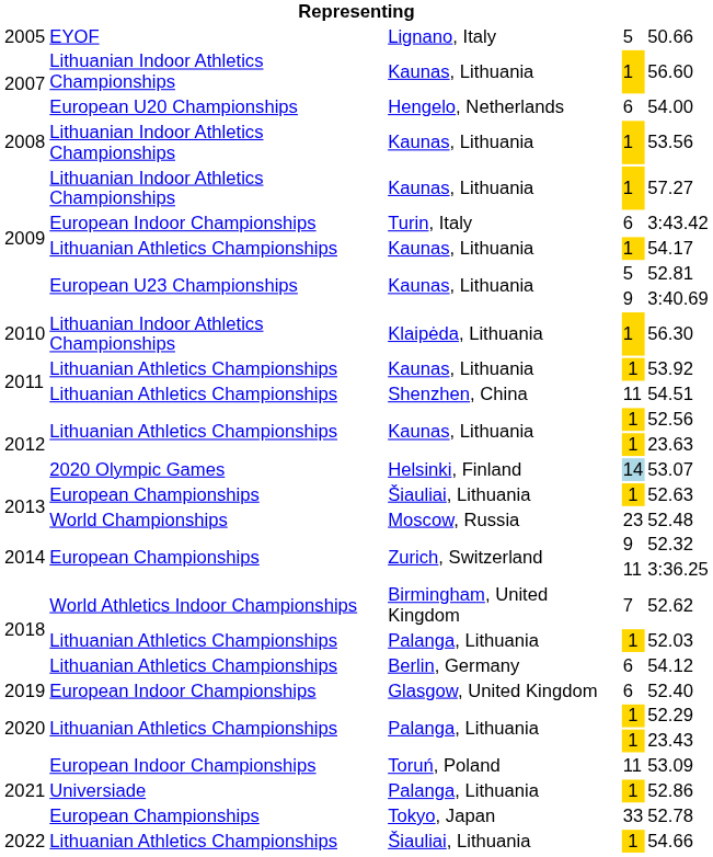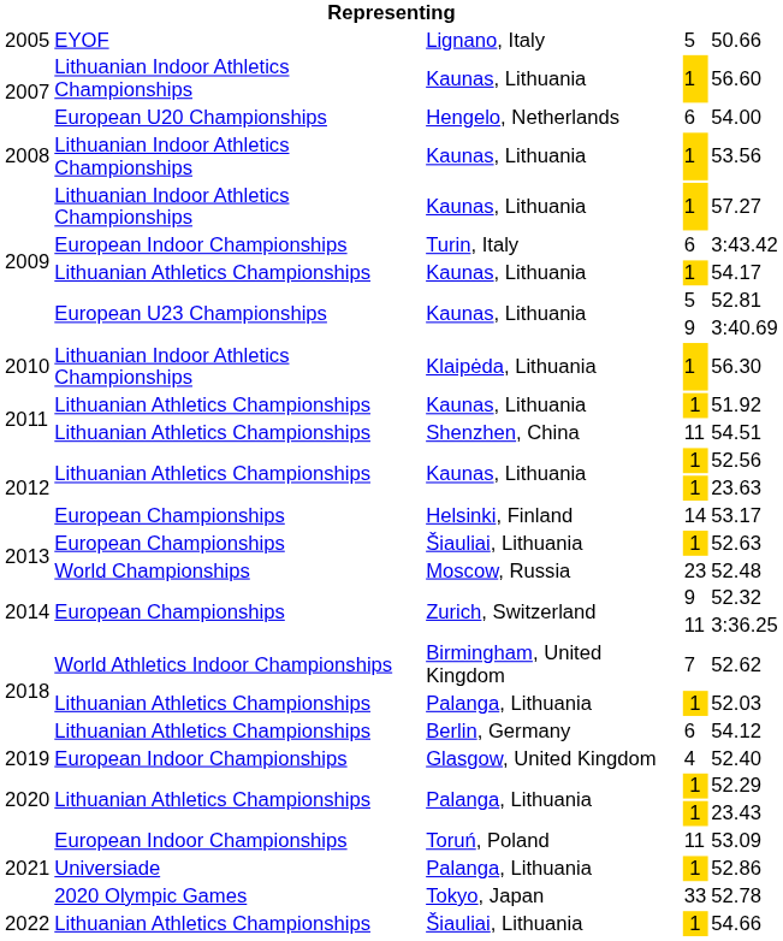 <table>
 <tr>
 <th colspan="6">Representing </th>
 </tr>
 <tr>
 <td>2005</td>
 <td><a href='#'>EYOF</a></td>
 <td><a href='#'>Lignano</a>, Italy</td>
 <td>5</td>
 <td>50.66</td>
 </tr>
 <tr>
 <td rowspan=2>2007</td>
 <td><a href='#'>Lithuanian Indoor Athletics Championships</a></td>
 <td><a href='#'>Kaunas</a>, Lithuania</td>
 <td bgcolor="gold">1</td>
 <td>56.60</td>
 </tr>
 <tr>
 <td><a href='#'>European U20 Championships</a></td>
 <td><a href='#'>Hengelo</a>, Netherlands</td>
 <td>6</td>
 <td>54.00</td>
 </tr>
 <tr>
 <td>2008</td>
 <td><a href='#'>Lithuanian Indoor Athletics Championships</a></td>
 <td><a href='#'>Kaunas</a>, Lithuania</td>
 <td bgcolor="gold">1</td>
 <td>53.56</td>
 </tr>
 <tr>
 <td rowspan=5>2009</td>
 <td><a href='#'>Lithuanian Indoor Athletics Championships</a></td>
 <td><a href='#'>Kaunas</a>, Lithuania</td>
 <td bgcolor="gold">1</td>
 <td>57.27</td>
 </tr>
 <tr>
 <td><a href='#'>European Indoor Championships</a></td>
 <td><a href='#'>Turin</a>, Italy</td>
 <td>6</td>
 <td>3:43.42</td>
 </tr>
 <tr>
 <td><a href='#'>Lithuanian Athletics Championships</a></td>
 <td><a href='#'>Kaunas</a>, Lithuania</td>
 <td bgcolor="gold">1</td>
 <td>54.17</td>
 </tr>
 <tr>
 <td rowspan=2><a href='#'>European U23 Championships</a></td>
 <td rowspan=2><a href='#'>Kaunas</a>, Lithuania</td>
 <td>5</td>
 <td>52.81</td>
 </tr>
 <tr>
 <td>9</td>
 <td>3:40.69</td>
 </tr>
 <tr>
 <td>2010</td>
 <td><a href='#'>Lithuanian Indoor Athletics Championships</a></td>
 <td><a href='#'>Klaipėda</a>, Lithuania</td>
 <td bgcolor="gold">1</td>
 <td>56.30</td>
 </tr>
 <tr>
 <td rowspan=2>2011</td>
 <td><a href='#'>Lithuanian Athletics Championships</a></td>
 <td><a href='#'>Kaunas</a>, Lithuania</td>
 <td bgcolor="gold" align="center">1</td>
-<td>53.92</td>
+<td>51.92</td>
 </tr>
 <tr>
 <td><a href='#'>Lithuanian Athletics Championships</a></td>
 <td><a href='#'>Shenzhen</a>, China</td>
 <td>11</td>
 <td>54.51</td>
 </tr>
 <tr>
 <td rowspan=3>2012</td>
 <td rowspan=2><a href='#'>Lithuanian Athletics Championships</a></td>
 <td rowspan=2><a href='#'>Kaunas</a>, Lithuania</td>
 <td bgcolor="gold" align="center">1</td>
 <td>52.56</td>
 </tr>
 <tr>
 <td bgcolor="gold" align="center">1</td>
 <td>23.63</td>
 </tr>
 <tr>
-<td><a href='#'>2020 Olympic Games</a></td>
+<td><a href='#'>European Championships</a></td>
 <td><a href='#'>Helsinki</a>, Finland</td>
-<td style="background: lightblue;">14</td>
-<td>53.07</td>
+<td>14</td>
+<td>53.17</td>
 </tr>
 <tr>
 <td rowspan=2>2013</td>
 <td><a href='#'>European Championships</a></td>
 <td><a href='#'>Šiauliai</a>, Lithuania</td>
 <td bgcolor="gold" align="center">1</td>
 <td>52.63</td>
 </tr>
 <tr>
 <td><a href='#'>World Championships</a></td>
 <td><a href='#'>Moscow</a>, Russia</td>
 <td>23</td>
 <td>52.48</td>
 </tr>
 <tr>
 <td rowspan=2>2014</td>
 <td rowspan=2><a href='#'>European Championships</a></td>
 <td rowspan=2><a href='#'>Zurich</a>, Switzerland</td>
 <td>9</td>
 <td>52.32</td>
 </tr>
 <tr>
 <td>11</td>
 <td>3:36.25</td>
 </tr>
 <tr>
 <td rowspan=3>2018</td>
 <td><a href='#'>World Athletics Indoor Championships</a></td>
 <td><a href='#'>Birmingham</a>, United Kingdom</td>
 <td>7</td>
 <td>52.62</td>
 </tr>
 <tr>
 <td><a href='#'>Lithuanian Athletics Championships</a></td>
 <td><a href='#'>Palanga</a>, Lithuania</td>
 <td bgcolor="gold" align="center">1</td>
 <td>52.03</td>
 </tr>
 <tr>
 <td><a href='#'>Lithuanian Athletics Championships</a></td>
 <td><a href='#'>Berlin</a>, Germany</td>
 <td>6</td>
 <td>54.12</td>
 </tr>
 <tr>
 <td>2019</td>
 <td><a href='#'>European Indoor Championships</a></td>
 <td><a href='#'>Glasgow</a>, United Kingdom</td>
-<td>6</td>
+<td>4</td>
 <td>52.40</td>
 </tr>
 <tr>
 <td rowspan=2>2020</td>
 <td rowspan=2><a href='#'>Lithuanian Athletics Championships</a></td>
 <td rowspan=2><a href='#'>Palanga</a>, Lithuania</td>
 <td bgcolor="gold" align="center">1</td>
 <td>52.29</td>
 </tr>
 <tr>
 <td bgcolor="gold" align="center">1</td>
 <td>23.43</td>
 </tr>
 <tr>
 <td rowspan=3>2021</td>
 <td><a href='#'>European Indoor Championships</a></td>
 <td><a href='#'>Toruń</a>, Poland</td>
 <td>11</td>
 <td>53.09</td>
 </tr>
 <tr>
 <td><a href='#'>Universiade</a></td>
 <td><a href='#'>Palanga</a>, Lithuania</td>
 <td bgcolor="gold" align="center">1</td>
 <td>52.86</td>
 </tr>
 <tr>
-<td><a href='#'>European Championships</a></td>
+<td><a href='#'>2020 Olympic Games</a></td>
 <td><a href='#'>Tokyo</a>, Japan</td>
 <td>33</td>
 <td>52.78</td>
 </tr>
 <tr>
 <td>2022</td>
 <td><a href='#'>Lithuanian Athletics Championships</a></td>
 <td><a href='#'>Šiauliai</a>, Lithuania</td>
 <td bgcolor="gold" align="center">1</td>
 <td>54.66</td>
 </tr>
 </table>
